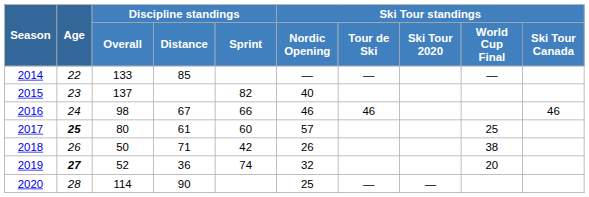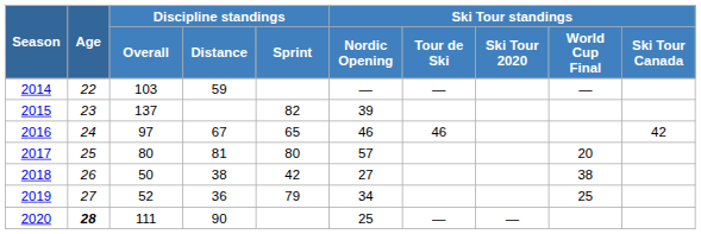 <table class="wikitable" style="font-size:95%; text-align:center; border:grey solid 1px; border-collapse:collapse; background:#ffffff;">
 <tr>
 <th style="background-color:#369; color:white; width:60px;" rowspan="2"> Season </th>
 <th style="background-color:#369; color:white; width:40px;" rowspan="2"> Age </th>
 <th style="background-color:#4180be; color:white;" colspan="3">Discipline standings</th>
 <th style="background-color:#4180be; color:white;" colspan="5">Ski Tour standings</th>
 </tr>
 <tr>
 <th style="background-color:#4180be; color:white; width:75px;">Overall</th>
 <th style="background-color:#4180be; color:white; width:75px;">Distance</th>
 <th style="background-color:#4180be; color:white; width:75px;">Sprint</th>
 <th style="background-color:#4180be; color:white; width:75px;">Nordic<br>Opening</th>
 <th style="background-color:#4180be; color:white; width:75px;">Tour de<br>Ski</th>
 <th style="background-color:#4180be; color:white; width:75px;">Ski Tour<br>2020</th>
 <th style="background-color:#4180be; color:white; width:75px;">World Cup<br>Final</th>
 <th style="background-color:#4180be; color:white; width:75px;">Ski Tour<br>Canada</th>
 </tr>
 <tr>
 <td><a href='#'>2014</a></td>
 <td><em>22</em></td>
-<td>133</td>
-<td>85</td>
+<td>103</td>
+<td>59</td>
 <td></td>
 <td>—</td>
 <td>—</td>
 <td></td>
 <td>—</td>
 <td></td>
 </tr>
 <tr>
 <td><a href='#'>2015</a></td>
 <td><em>23</em></td>
 <td>137</td>
 <td></td>
 <td>82</td>
-<td>40</td>
+<td>39</td>
 <td></td>
 <td></td>
 <td></td>
 <td></td>
 </tr>
 <tr>
 <td><a href='#'>2016</a></td>
 <td><em>24</em></td>
-<td>98</td>
+<td>97</td>
 <td>67</td>
-<td>66</td>
+<td>65</td>
 <td>46</td>
 <td>46</td>
 <td></td>
 <td></td>
-<td>46</td>
+<td>42</td>
 </tr>
 <tr>
 <td><a href='#'>2017</a></td>
-<td><strong><em>25</em></strong></td>
+<td><em>25</em></td>
 <td>80</td>
-<td>61</td>
-<td>60</td>
+<td>81</td>
+<td>80</td>
 <td>57</td>
 <td></td>
 <td></td>
-<td>25</td>
+<td>20</td>
 <td></td>
 </tr>
 <tr>
 <td><a href='#'>2018</a></td>
 <td><em>26</em></td>
 <td>50</td>
-<td>71</td>
+<td>38</td>
 <td>42</td>
-<td>26</td>
+<td>27</td>
 <td></td>
 <td></td>
 <td>38</td>
 <td></td>
 </tr>
 <tr>
 <td><a href='#'>2019</a></td>
-<td><strong><em>27</em></strong></td>
+<td><em>27</em></td>
 <td>52</td>
 <td>36</td>
-<td>74</td>
-<td>32</td>
+<td>79</td>
+<td>34</td>
 <td></td>
 <td></td>
-<td>20</td>
+<td>25</td>
 <td></td>
 </tr>
 <tr>
 <td><a href='#'>2020</a></td>
-<td><em>28</em></td>
-<td>114</td>
+<td><strong><em>28</em></strong></td>
+<td>111</td>
 <td>90</td>
 <td></td>
 <td>25</td>
 <td>—</td>
 <td>—</td>
 <td></td>
 <td></td>
 </tr>
 </table>
